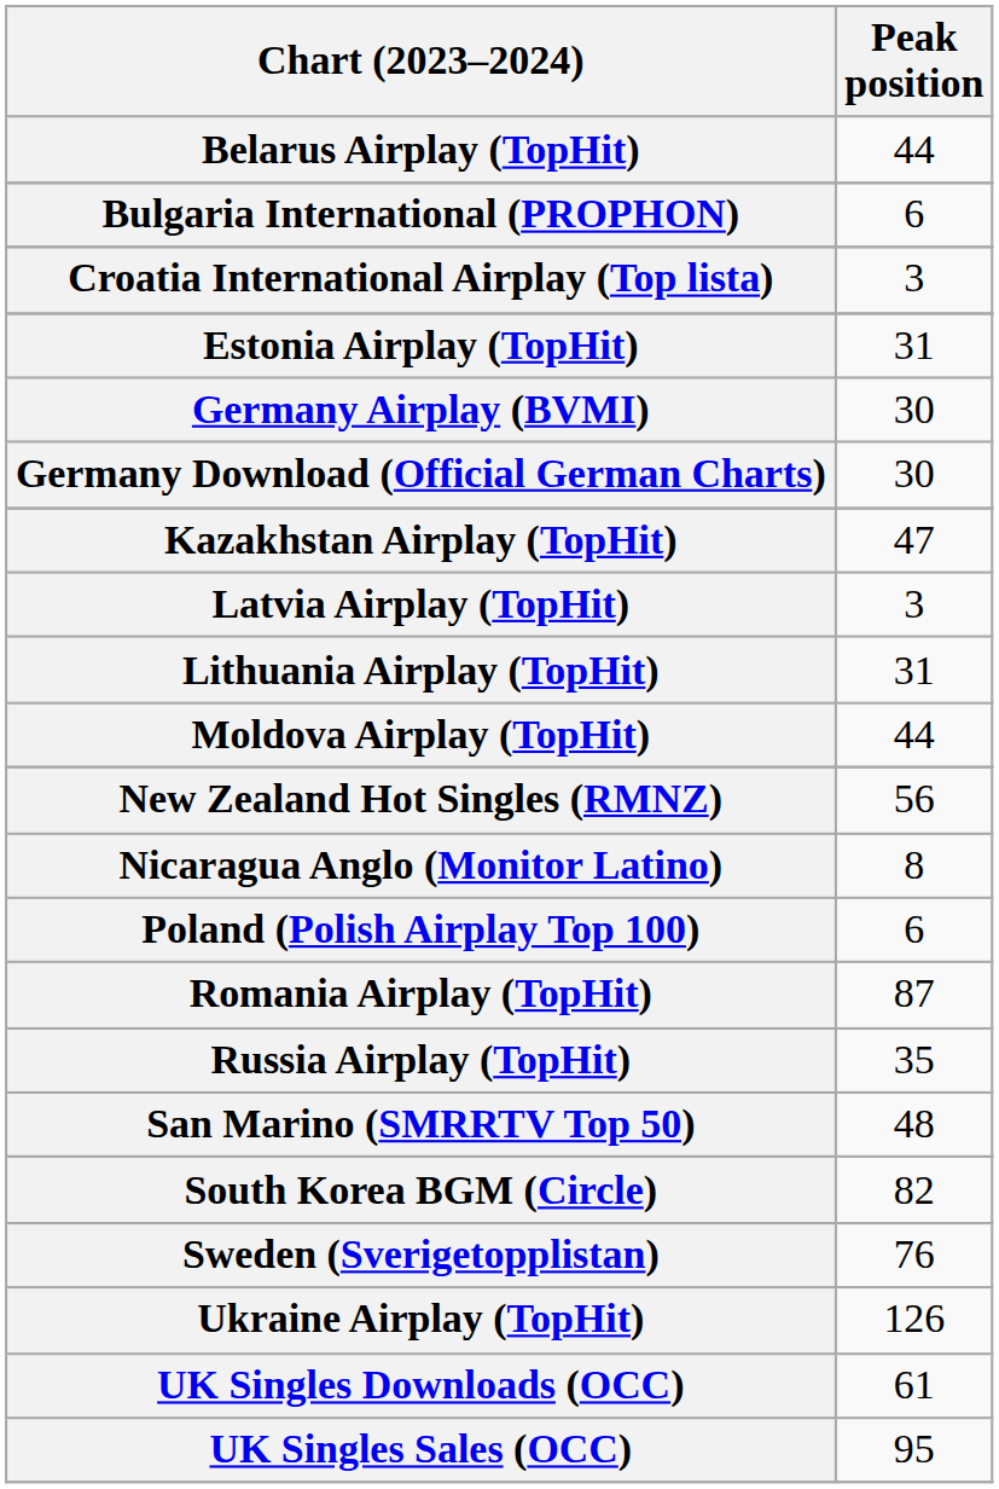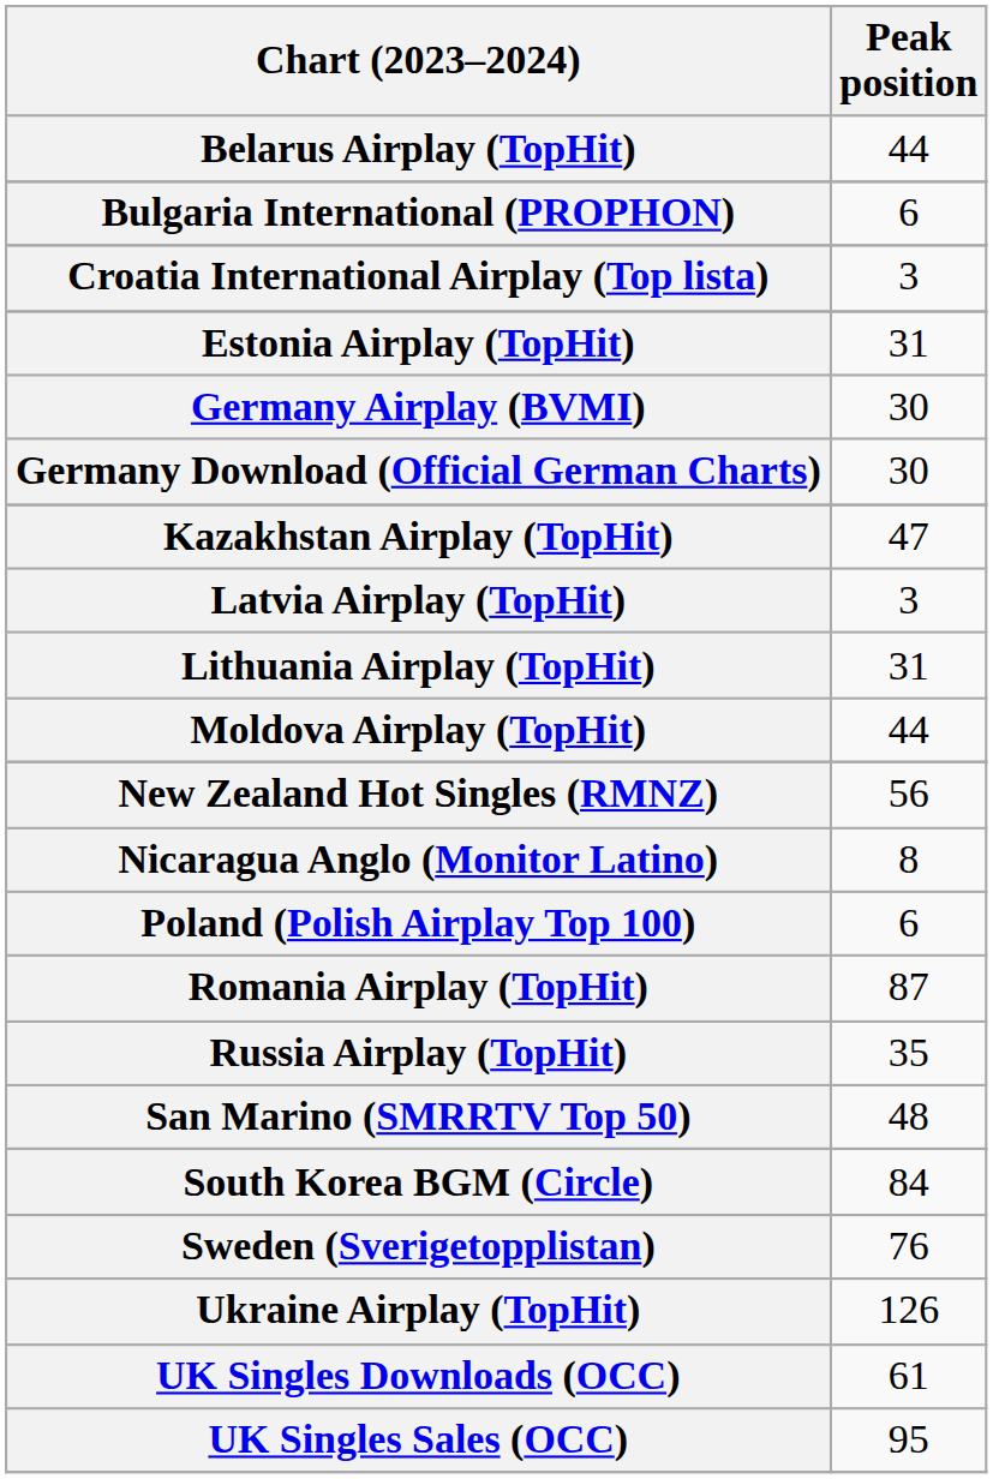 <table class="wikitable sortable plainrowheaders" style="text-align:center">
 <tr>
 <th scope="col">Chart  (2023–2024)</th>
 <th scope="col">Peak<br>position</th>
 </tr>
 <tr>
 <th scope="row">Belarus Airplay (<a href='#'>TopHit</a>)</th>
 <td>44</td>
 </tr>
 <tr>
 </tr>
 <tr>
 <th scope="row">Bulgaria International (<a href='#'>PROPHON</a>)</th>
 <td>6</td>
 </tr>
 <tr>
 </tr>
 <tr>
 </tr>
 <tr>
 <th scope="row">Croatia International Airplay (<a href='#'>Top lista</a>)</th>
 <td>3</td>
 </tr>
 <tr>
 </tr>
 <tr>
 <th scope="row">Estonia Airplay (<a href='#'>TopHit</a>)</th>
 <td>31</td>
 </tr>
 <tr>
 <th scope="row"><a href='#'>Germany Airplay</a> (<a href='#'>BVMI</a>)</th>
 <td>30</td>
 </tr>
 <tr>
 <th scope="row">Germany Download (<a href='#'>Official German Charts</a>)</th>
 <td>30</td>
 </tr>
 <tr>
 </tr>
 <tr>
 </tr>
 <tr>
 <th scope="row">Kazakhstan Airplay (<a href='#'>TopHit</a>)</th>
 <td>47</td>
 </tr>
 <tr>
 <th scope="row">Latvia Airplay (<a href='#'>TopHit</a>)</th>
 <td>3</td>
 </tr>
 <tr>
 <th scope="row">Lithuania Airplay (<a href='#'>TopHit</a>)</th>
 <td>31</td>
 </tr>
 <tr>
 <th scope="row">Moldova Airplay (<a href='#'>TopHit</a>)</th>
 <td>44</td>
 </tr>
 <tr>
 </tr>
 <tr>
 </tr>
 <tr>
 <th scope="row">New Zealand Hot Singles (<a href='#'>RMNZ</a>)</th>
 <td>56</td>
 </tr>
 <tr>
 <th scope="row">Nicaragua Anglo (<a href='#'>Monitor Latino</a>)</th>
 <td>8</td>
 </tr>
 <tr>
 <th scope="row">Poland (<a href='#'>Polish Airplay Top 100</a>)</th>
 <td>6</td>
 </tr>
 <tr>
 <th scope="row">Romania Airplay (<a href='#'>TopHit</a>)</th>
 <td>87</td>
 </tr>
 <tr>
 <th scope="row">Russia Airplay (<a href='#'>TopHit</a>)</th>
 <td>35</td>
 </tr>
 <tr>
 <th scope="row">San Marino (<a href='#'>SMRRTV Top 50</a>)</th>
 <td>48</td>
 </tr>
 <tr>
 </tr>
 <tr>
 <th scope="row">South Korea BGM (<a href='#'>Circle</a>)</th>
-<td>82</td>
+<td>84</td>
 </tr>
 <tr>
 <th scope="row">Sweden (<a href='#'>Sverigetopplistan</a>)</th>
 <td>76</td>
 </tr>
 <tr>
 <th scope="row">Ukraine Airplay (<a href='#'>TopHit</a>)</th>
 <td>126</td>
 </tr>
 <tr>
 <th scope="row"><a href='#'>UK Singles Downloads</a> (<a href='#'>OCC</a>)</th>
 <td>61</td>
 </tr>
 <tr>
 <th scope="row"><a href='#'>UK Singles Sales</a> (<a href='#'>OCC</a>)</th>
 <td>95</td>
 </tr>
 <tr>
 </tr>
 </table>
